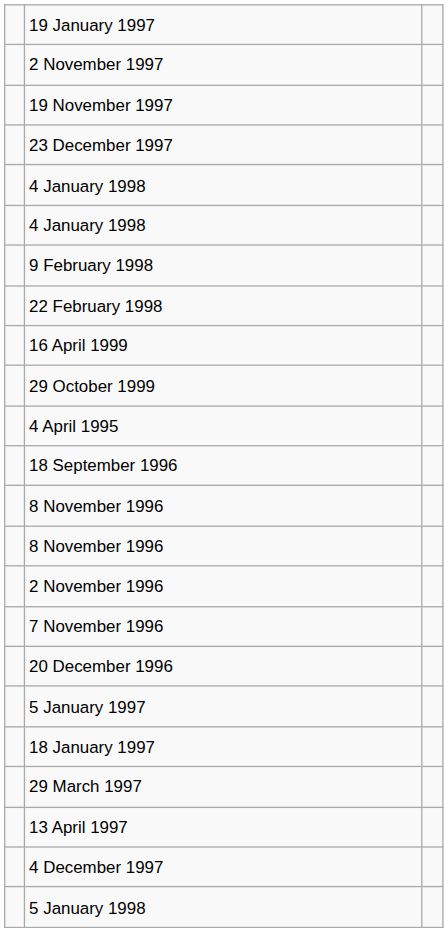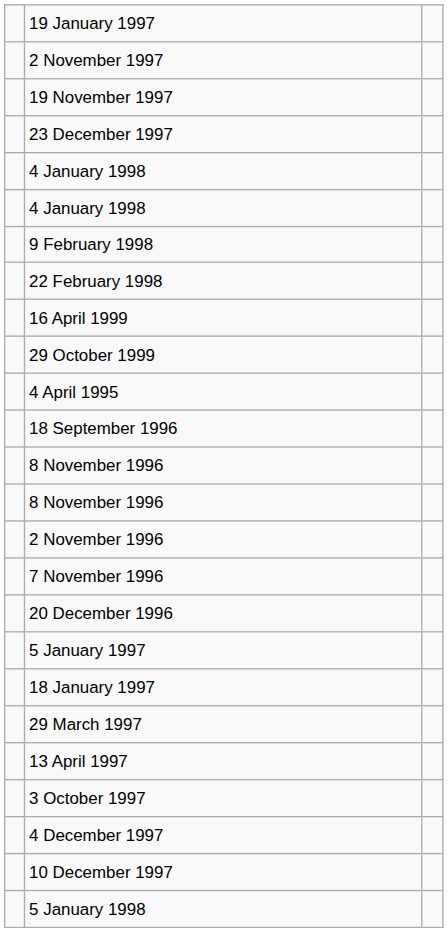 <table class="wikitable" style="font-size: 80%; float: left; width: 26em; margin-right: 1em; height: 700px">
 <tr>
 <td></td>
 <td>19 January 1997</td>
 <td></td>
 </tr>
 <tr>
 <td></td>
 <td>2 November 1997</td>
 <td></td>
 </tr>
 <tr>
 <td></td>
 <td>19 November 1997</td>
 <td></td>
 </tr>
 <tr>
 <td></td>
 <td>23 December 1997</td>
 <td></td>
 </tr>
 <tr>
 <td></td>
 <td>4 January 1998</td>
 <td></td>
 </tr>
 <tr>
 <td></td>
 <td>4 January 1998</td>
 <td></td>
 </tr>
 <tr>
 <td></td>
 <td>9 February 1998</td>
 <td></td>
 </tr>
 <tr>
 <td></td>
 <td>22 February 1998</td>
 <td></td>
 </tr>
 <tr>
 <td></td>
 <td>16 April 1999</td>
 <td></td>
 </tr>
 <tr>
 <td></td>
 <td>29 October 1999</td>
 <td></td>
 </tr>
 <tr>
 <td></td>
 <td>4 April 1995</td>
 <td></td>
 </tr>
 <tr>
 <td></td>
 <td>18 September 1996</td>
 <td></td>
 </tr>
 <tr>
 <td></td>
 <td>8 November 1996</td>
 <td></td>
 </tr>
 <tr>
 <td></td>
 <td>8 November 1996</td>
 <td></td>
 </tr>
 <tr>
 <td></td>
 <td>2 November 1996</td>
 <td></td>
 </tr>
 <tr>
 <td></td>
 <td>7 November 1996</td>
 <td></td>
 </tr>
 <tr>
 <td></td>
 <td>20 December 1996</td>
 <td></td>
 </tr>
 <tr>
 <td></td>
 <td>5 January 1997</td>
 <td></td>
 </tr>
 <tr>
 <td></td>
 <td>18 January 1997</td>
 <td></td>
 </tr>
 <tr>
 <td></td>
 <td>29 March 1997</td>
 <td></td>
 </tr>
 <tr>
 <td></td>
 <td>13 April 1997</td>
 <td></td>
 </tr>
 <tr>
 <td></td>
+<td>3 October 1997</td>
+<td></td>
+</tr>
+<tr>
+<td></td>
 <td>4 December 1997</td>
+<td></td>
+</tr>
+<tr>
+<td></td>
+<td>10 December 1997</td>
 <td></td>
 </tr>
 <tr>
 <td></td>
 <td>5 January 1998</td>
 <td></td>
 </tr>
 </table>
